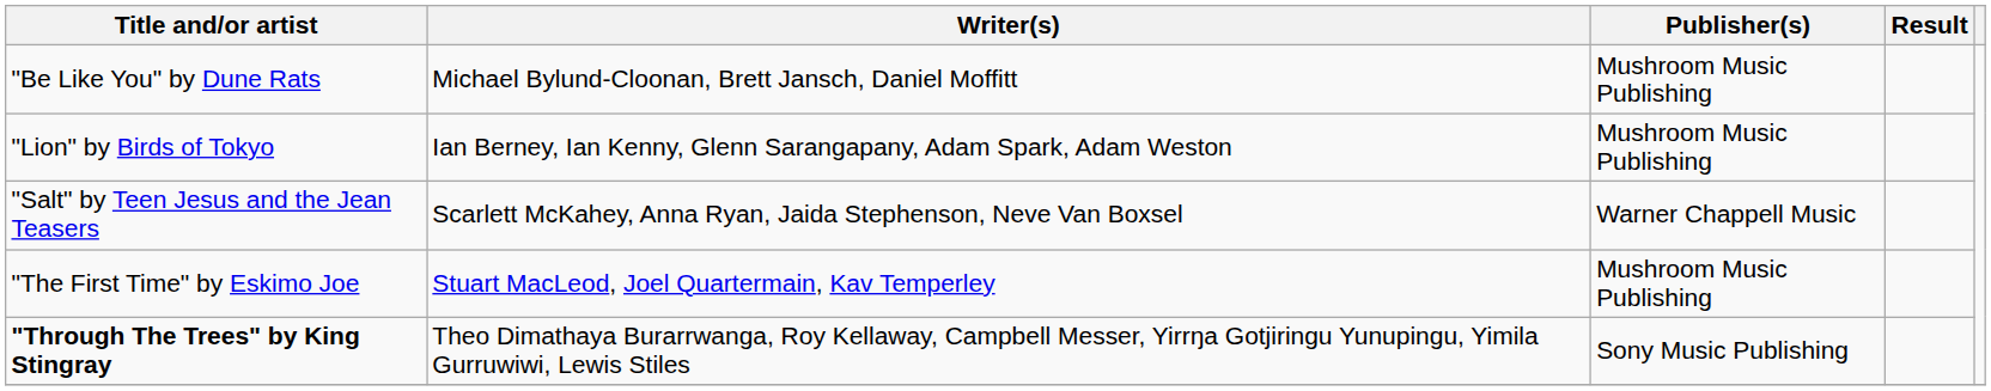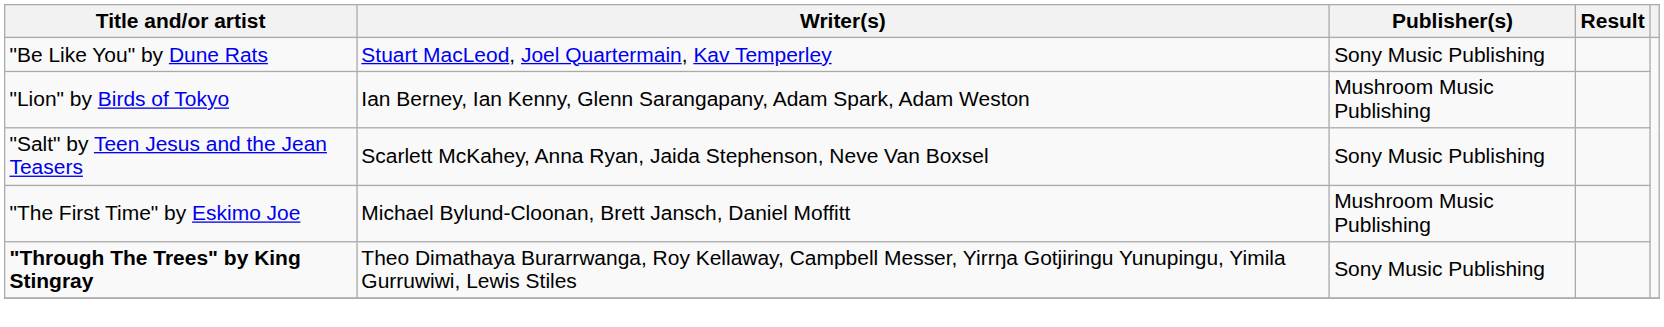 <table class="wikitable" width=100%>
 <tr>
 <th scope="col">Title and/or artist</th>
 <th scope="col">Writer(s)</th>
 <th scope="col">Publisher(s)</th>
 <th scope="col">Result</th>
 <th scope="col"></th>
 </tr>
 <tr>
 <td>"Be Like You" by <a href='#'>Dune Rats</a></td>
-<td>Michael Bylund-Cloonan, Brett Jansch, Daniel Moffitt</td>
-<td>Mushroom Music Publishing</td>
+<td><a href='#'>Stuart MacLeod</a>, <a href='#'>Joel Quartermain</a>, <a href='#'>Kav Temperley</a></td>
+<td>Sony Music Publishing</td>
 <td></td>
 <td rowspan="5"></td>
 </tr>
 <tr>
 <td>"Lion" by <a href='#'>Birds of Tokyo</a></td>
 <td>Ian Berney, Ian Kenny, Glenn Sarangapany, Adam Spark, Adam Weston</td>
 <td>Mushroom Music Publishing</td>
 <td></td>
 </tr>
 <tr>
 <td>"Salt" by <a href='#'>Teen Jesus and the Jean Teasers</a></td>
 <td>Scarlett McKahey, Anna Ryan, Jaida Stephenson, Neve Van Boxsel</td>
-<td>Warner Chappell Music</td>
+<td>Sony Music Publishing</td>
 <td></td>
 </tr>
 <tr>
 <td>"The First Time" by <a href='#'>Eskimo Joe</a></td>
-<td><a href='#'>Stuart MacLeod</a>, <a href='#'>Joel Quartermain</a>, <a href='#'>Kav Temperley</a></td>
+<td>Michael Bylund-Cloonan, Brett Jansch, Daniel Moffitt</td>
 <td>Mushroom Music Publishing</td>
 <td></td>
 </tr>
 <tr>
 <td><strong>"Through The Trees" by King Stingray</strong></td>
 <td>Theo Dimathaya Burarrwanga, Roy Kellaway, Campbell Messer, Yirrŋa Gotjiringu Yunupingu, Yimila Gurruwiwi, Lewis Stiles</td>
 <td>Sony Music Publishing</td>
 <td></td>
 </tr>
 <tr>
 </tr>
 </table>
